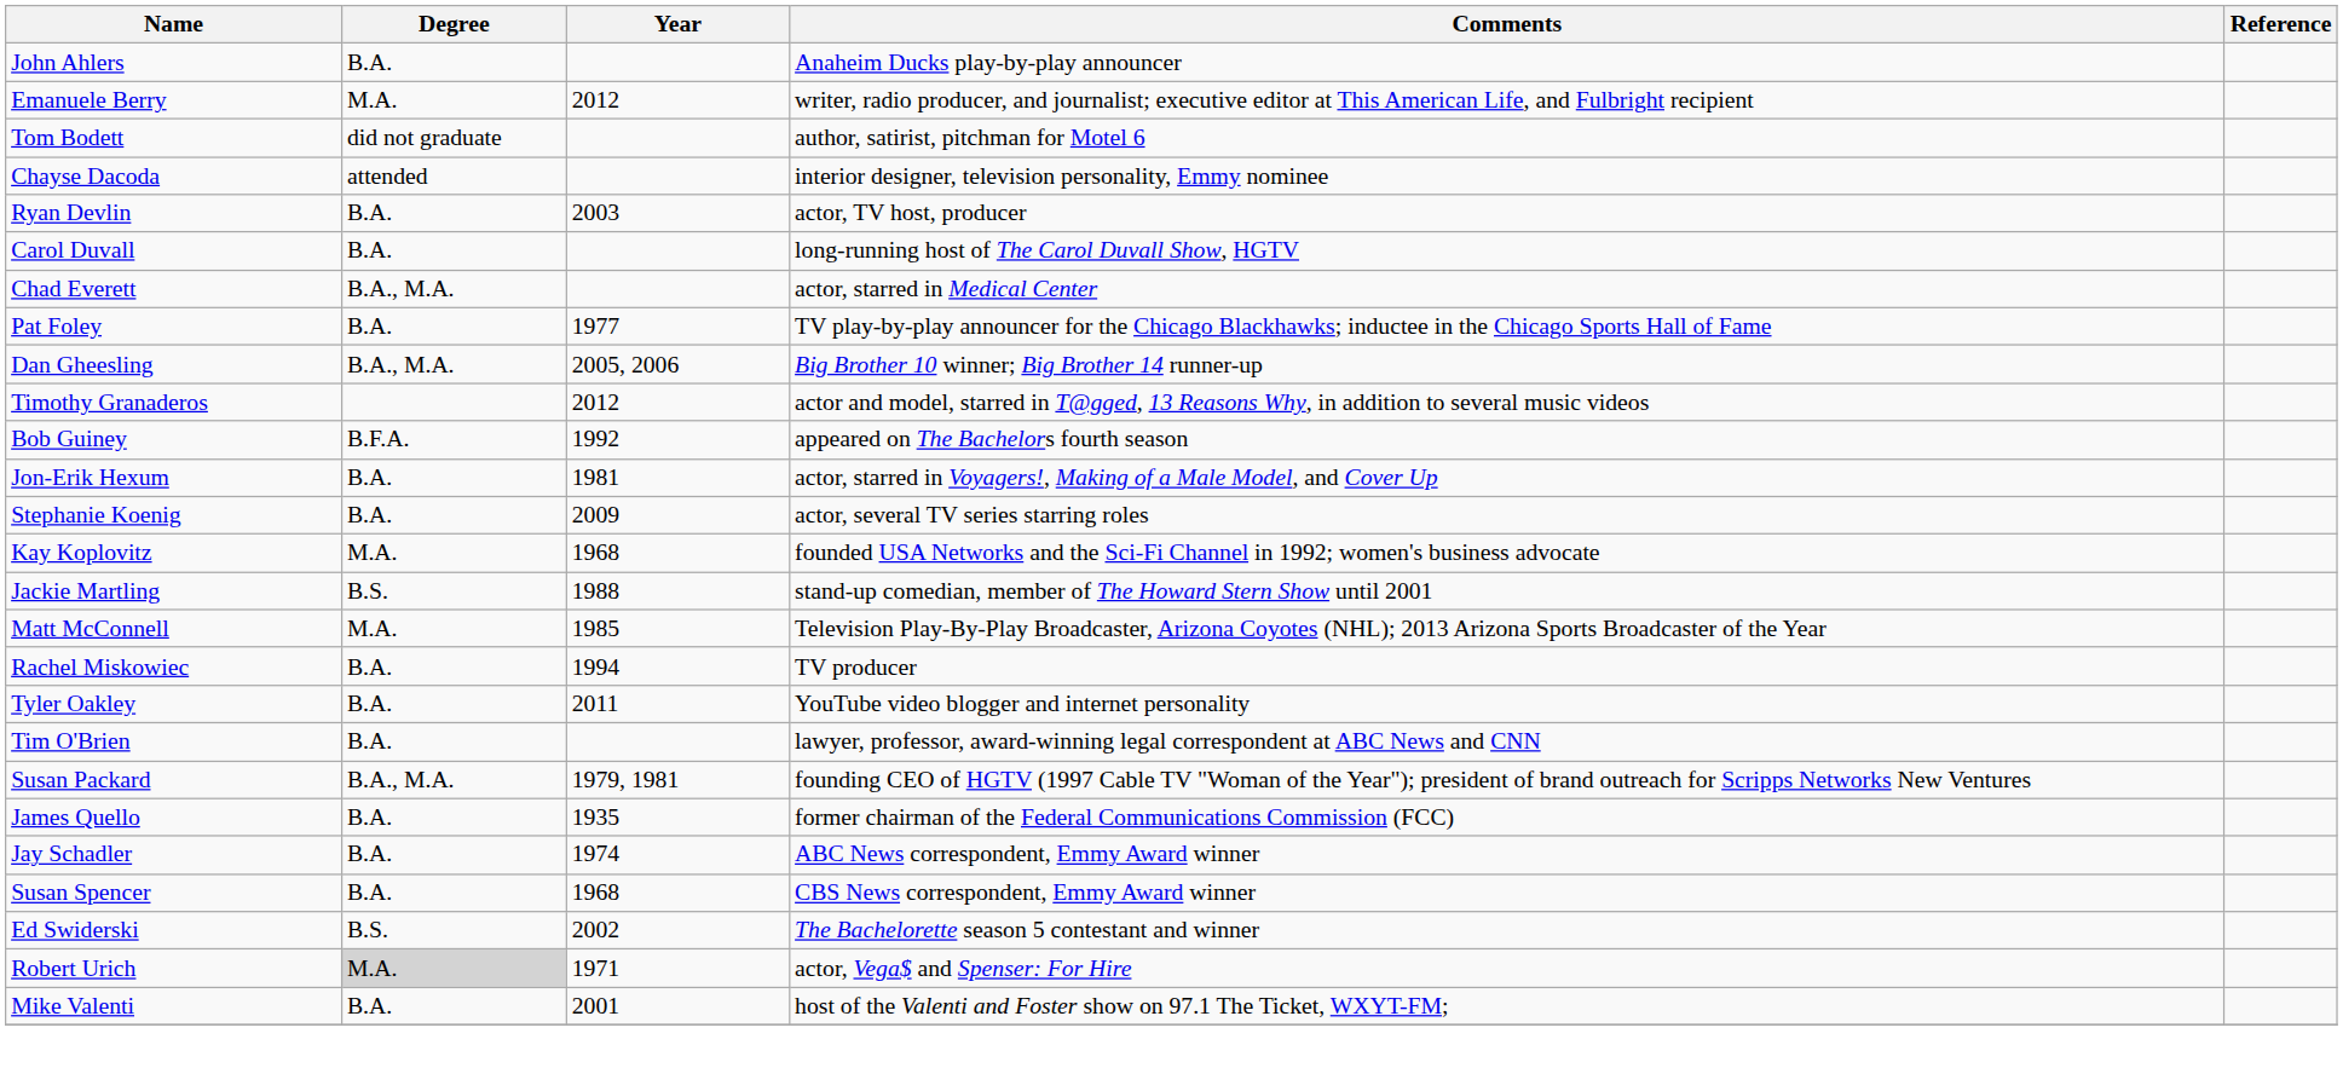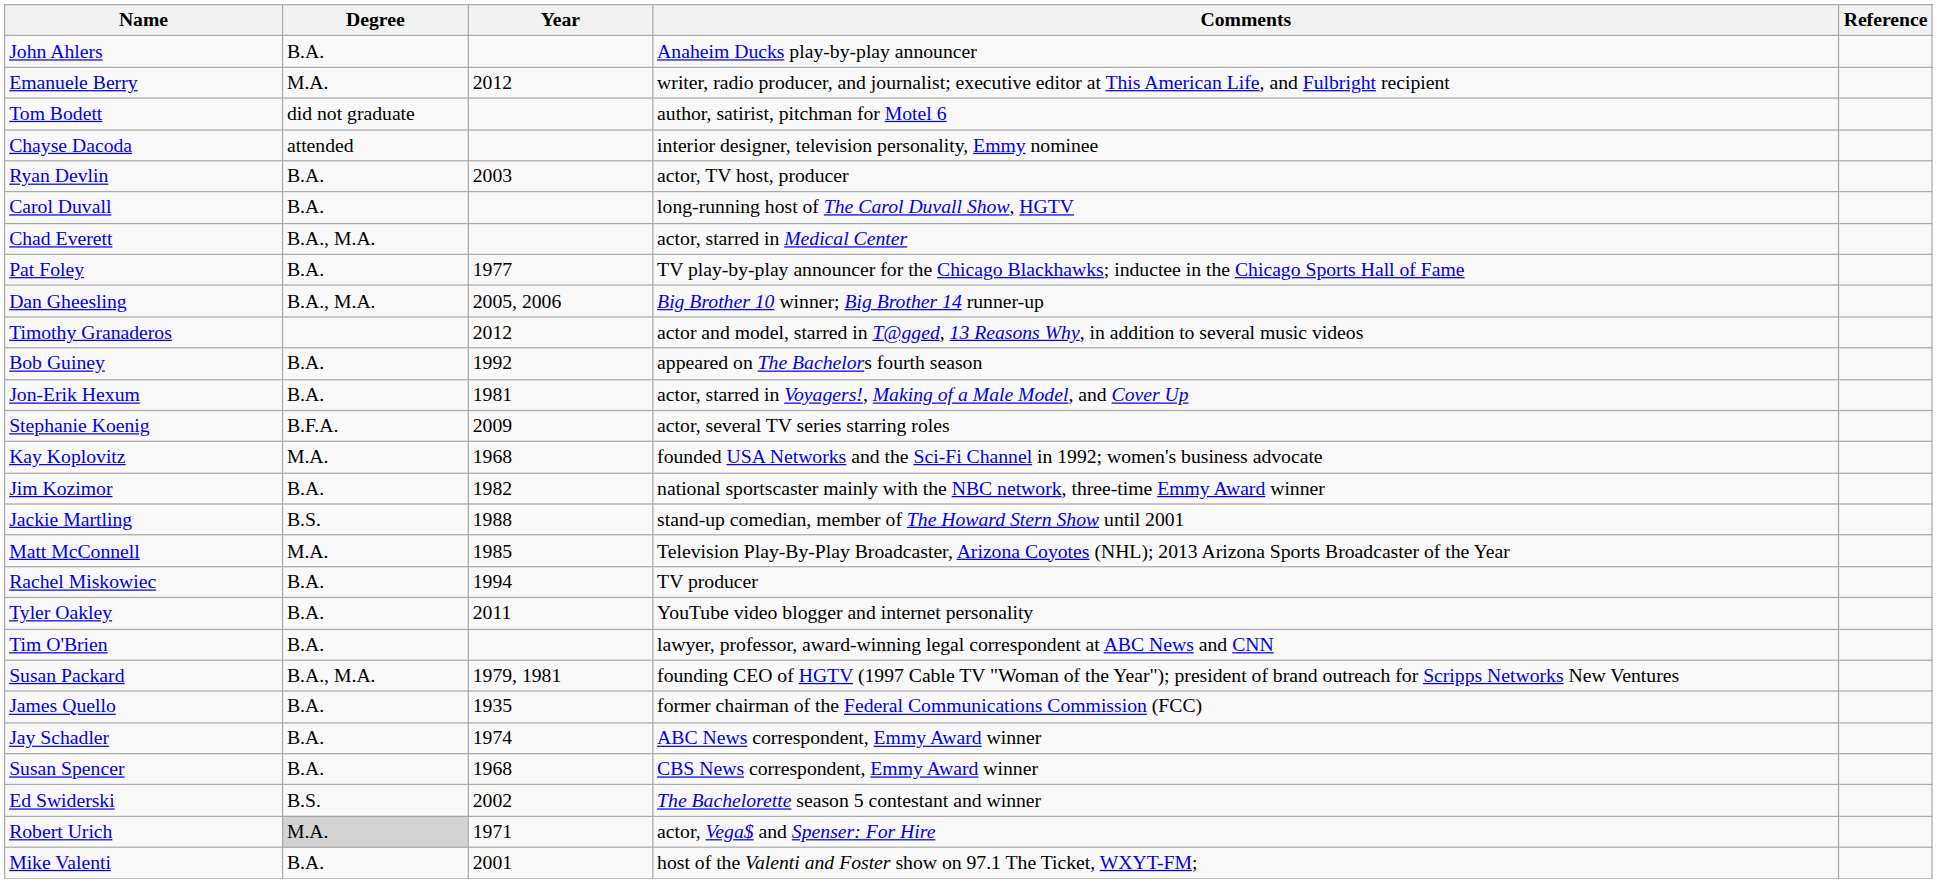 <table class="wikitable sortable">
 <tr>
 <th style="width:15%;">Name</th>
 <th style="width:10%;">Degree</th>
 <th style="width:10%;">Year</th>
 <th style="width:65%;">Comments</th>
 <th style="width:5%;">Reference</th>
 </tr>
 <tr>
 <td><a href='#'>John Ahlers</a></td>
 <td>B.A.</td>
 <td></td>
 <td><a href='#'>Anaheim Ducks</a> play-by-play announcer</td>
 <td></td>
 </tr>
 <tr>
 <td><a href='#'>Emanuele Berry</a></td>
 <td>M.A.</td>
 <td>2012</td>
 <td>writer, radio producer, and journalist; executive editor at <a href='#'>This American Life</a>, and <a href='#'>Fulbright</a> recipient</td>
 <td></td>
 </tr>
 <tr>
 <td><a href='#'>Tom Bodett</a></td>
 <td>did not graduate</td>
 <td></td>
 <td>author, satirist, pitchman for <a href='#'>Motel 6</a></td>
 <td></td>
 </tr>
 <tr>
 <td><a href='#'>Chayse Dacoda</a></td>
 <td>attended</td>
 <td></td>
 <td>interior designer, television personality, <a href='#'>Emmy</a> nominee</td>
 <td></td>
 </tr>
 <tr>
 <td><a href='#'>Ryan Devlin</a></td>
 <td>B.A.</td>
 <td>2003</td>
 <td>actor, TV host, producer</td>
 <td></td>
 </tr>
 <tr>
 <td><a href='#'>Carol Duvall</a></td>
 <td>B.A.</td>
 <td></td>
 <td>long-running host of <em><a href='#'>The Carol Duvall Show</a></em>, <a href='#'>HGTV</a></td>
 <td></td>
 </tr>
 <tr>
 <td><a href='#'>Chad Everett</a></td>
 <td>B.A., M.A.</td>
 <td></td>
 <td>actor, starred in <em><a href='#'>Medical Center</a></em></td>
 <td></td>
 </tr>
 <tr>
 <td><a href='#'>Pat Foley</a></td>
 <td>B.A.</td>
 <td>1977</td>
 <td>TV play-by-play announcer for the <a href='#'>Chicago Blackhawks</a>; inductee in the <a href='#'>Chicago Sports Hall of Fame</a></td>
 <td></td>
 </tr>
 <tr>
 <td><a href='#'>Dan Gheesling</a></td>
 <td>B.A., M.A.</td>
 <td>2005, 2006</td>
 <td><em><a href='#'>Big Brother 10</a></em> winner; <em><a href='#'>Big Brother 14</a></em> runner-up</td>
 <td></td>
 </tr>
 <tr>
 <td><a href='#'>Timothy Granaderos</a></td>
 <td></td>
 <td>2012</td>
 <td>actor and model, starred in <a href='#'><em>T@gged</em></a>, <em><a href='#'>13 Reasons Why</a></em>, in addition to several music videos</td>
 <td></td>
 </tr>
 <tr>
 <td><a href='#'>Bob Guiney</a></td>
-<td>B.F.A.</td>
+<td>B.A.</td>
 <td>1992</td>
 <td>appeared on <em><a href='#'>The Bachelor</a></em>s fourth season</td>
 <td></td>
 </tr>
 <tr>
 <td><a href='#'>Jon-Erik Hexum</a></td>
 <td>B.A.</td>
 <td>1981</td>
 <td>actor, starred in <em><a href='#'>Voyagers!</a></em>, <em><a href='#'>Making of a Male Model</a></em>, and <em><a href='#'>Cover Up</a></em></td>
 <td></td>
 </tr>
 <tr>
 <td><a href='#'>Stephanie Koenig</a></td>
-<td>B.A.</td>
+<td>B.F.A.</td>
 <td>2009</td>
 <td>actor, several TV series starring roles</td>
 <td></td>
 </tr>
 <tr>
 <td><a href='#'>Kay Koplovitz</a></td>
 <td>M.A.</td>
 <td>1968</td>
 <td>founded <a href='#'>USA Networks</a> and the <a href='#'>Sci-Fi Channel</a> in 1992; women's business advocate</td>
+<td></td>
+</tr>
+<tr>
+<td><a href='#'>Jim Kozimor</a></td>
+<td>B.A.</td>
+<td>1982</td>
+<td>national sportscaster mainly with the <a href='#'>NBC network</a>, three-time <a href='#'>Emmy Award</a> winner</td>
 <td></td>
 </tr>
 <tr>
 <td><a href='#'>Jackie Martling</a></td>
 <td>B.S.</td>
 <td>1988</td>
 <td>stand-up comedian, member of <em><a href='#'>The Howard Stern Show</a></em> until 2001</td>
 <td></td>
 </tr>
 <tr>
 <td><a href='#'>Matt McConnell</a></td>
 <td>M.A.</td>
 <td>1985</td>
 <td>Television Play-By-Play Broadcaster, <a href='#'>Arizona Coyotes</a> (NHL); 2013 Arizona Sports Broadcaster of the Year</td>
 <td></td>
 </tr>
 <tr>
 <td><a href='#'>Rachel Miskowiec</a></td>
 <td>B.A.</td>
 <td>1994</td>
 <td>TV producer</td>
 <td></td>
 </tr>
 <tr>
 <td><a href='#'>Tyler Oakley</a></td>
 <td>B.A.</td>
 <td>2011</td>
 <td>YouTube video blogger and internet personality</td>
 <td></td>
 </tr>
 <tr>
 <td><a href='#'>Tim O'Brien</a></td>
 <td>B.A.</td>
 <td></td>
 <td>lawyer, professor, award-winning legal correspondent at <a href='#'>ABC News</a> and <a href='#'>CNN</a></td>
 <td></td>
 </tr>
 <tr>
 <td><a href='#'>Susan Packard</a></td>
 <td>B.A., M.A.</td>
 <td>1979, 1981</td>
 <td>founding CEO of <a href='#'>HGTV</a> (1997 Cable TV "Woman of the Year"); president of brand outreach for <a href='#'>Scripps Networks</a> New Ventures</td>
 <td></td>
 </tr>
 <tr>
 <td><a href='#'>James Quello</a></td>
 <td>B.A.</td>
 <td>1935</td>
 <td>former chairman of the <a href='#'>Federal Communications Commission</a> (FCC)</td>
 <td></td>
 </tr>
 <tr>
 <td><a href='#'>Jay Schadler</a></td>
 <td>B.A.</td>
 <td>1974</td>
 <td><a href='#'>ABC News</a> correspondent, <a href='#'>Emmy Award</a> winner</td>
 <td></td>
 </tr>
 <tr>
 <td><a href='#'>Susan Spencer</a></td>
 <td>B.A.</td>
 <td>1968</td>
 <td><a href='#'>CBS News</a> correspondent, <a href='#'>Emmy Award</a> winner</td>
 <td></td>
 </tr>
 <tr>
 <td><a href='#'>Ed Swiderski</a></td>
 <td>B.S.</td>
 <td>2002</td>
 <td><em><a href='#'>The Bachelorette</a></em> season 5 contestant and winner</td>
 <td></td>
 </tr>
 <tr>
 <td><a href='#'>Robert Urich</a></td>
 <td style="background: lightgrey;">M.A.</td>
 <td>1971</td>
 <td>actor, <em><a href='#'>Vega$</a></em> and <em><a href='#'>Spenser: For Hire</a></em></td>
 <td></td>
 </tr>
 <tr>
 <td><a href='#'>Mike Valenti</a></td>
 <td>B.A.</td>
 <td>2001</td>
 <td>host of the <em>Valenti and Foster</em> show on 97.1 The Ticket, <a href='#'>WXYT-FM</a>;</td>
 <td></td>
 </tr>
 <tr>
 </tr>
 </table>
